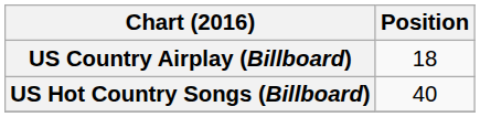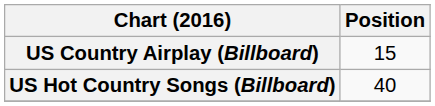 <table class="wikitable sortable plainrowheaders" style="text-align:center">
 <tr>
 <th scope="col">Chart (2016)</th>
 <th scope="col">Position</th>
 </tr>
 <tr>
 <th scope="row">US Country Airplay (<em>Billboard</em>)</th>
-<td>18</td>
+<td>15</td>
 </tr>
 <tr>
 <th scope="row">US Hot Country Songs (<em>Billboard</em>)</th>
 <td>40</td>
 </tr>
 <tr>
 </tr>
 </table>
